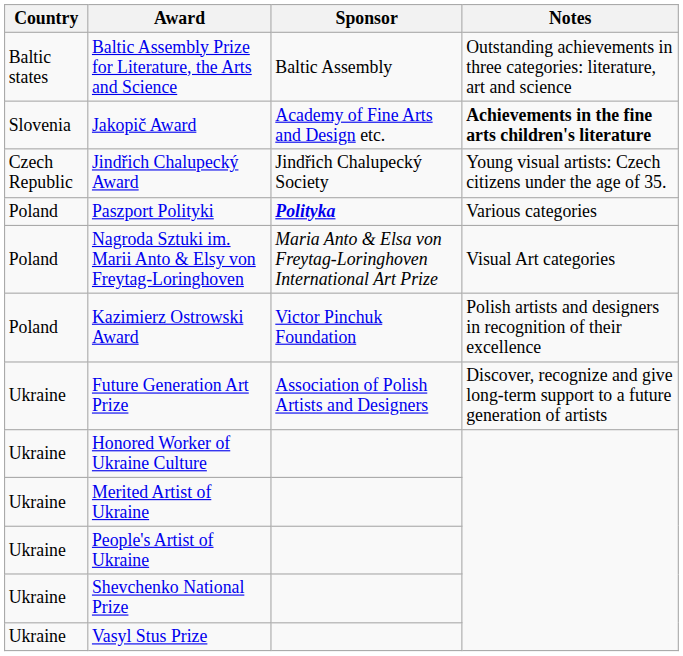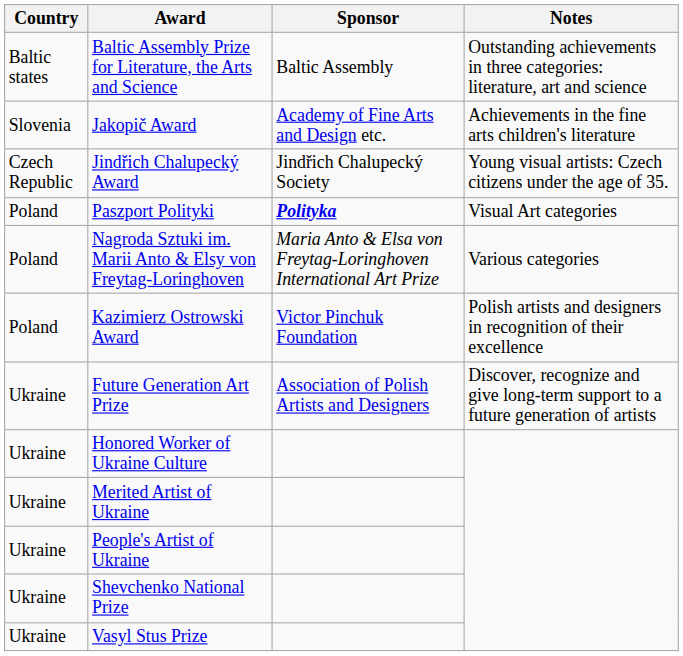 <table class="wikitable sortable">
 <tr>
 <th>Country</th>
 <th>Award</th>
 <th>Sponsor</th>
 <th>Notes</th>
 </tr>
 <tr>
 <td>Baltic states</td>
 <td><a href='#'>Baltic Assembly Prize for Literature, the Arts and Science</a></td>
 <td>Baltic Assembly</td>
 <td>Outstanding achievements in three categories: literature, art and science</td>
 </tr>
 <tr>
 <td>Slovenia</td>
 <td><a href='#'>Jakopič Award</a></td>
 <td><a href='#'>Academy of Fine Arts and Design</a> etc.</td>
-<td><strong>Achievements in the fine arts children's literature</strong></td>
+<td>Achievements in the fine arts children's literature</td>
 </tr>
 <tr>
 <td>Czech Republic</td>
 <td><a href='#'>Jindřich Chalupecký Award</a></td>
 <td>Jindřich Chalupecký Society</td>
 <td>Young visual artists: Czech citizens under the age of 35.</td>
 </tr>
 <tr>
 <td>Poland</td>
 <td><a href='#'>Paszport Polityki</a></td>
 <td><strong><em><a href='#'>Polityka</a></em></strong></td>
-<td>Various categories</td>
+<td>Visual Art categories</td>
 </tr>
 <tr>
 <td>Poland</td>
 <td><a href='#'>Nagroda Sztuki im. Marii Anto & Elsy von Freytag-Loringhoven</a></td>
 <td><em>Maria Anto & Elsa von Freytag-Loringhoven International Art Prize</em></td>
-<td>Visual Art categories</td>
+<td>Various categories</td>
 </tr>
 <tr>
 <td>Poland</td>
 <td><a href='#'>Kazimierz Ostrowski Award</a></td>
 <td><a href='#'>Victor Pinchuk Foundation</a></td>
 <td>Polish artists and designers in recognition of their excellence</td>
 </tr>
 <tr>
 <td>Ukraine</td>
 <td><a href='#'>Future Generation Art Prize</a></td>
 <td><a href='#'>Association of Polish Artists and Designers</a></td>
 <td>Discover, recognize and give long-term support to a future generation of artists</td>
 </tr>
 <tr>
 <td>Ukraine</td>
 <td><a href='#'>Honored Worker of Ukraine Culture</a></td>
 <td></td>
 </tr>
 <tr>
 <td>Ukraine</td>
 <td><a href='#'>Merited Artist of Ukraine</a></td>
 <td></td>
 </tr>
 <tr>
 <td>Ukraine</td>
 <td><a href='#'>People's Artist of Ukraine</a></td>
 <td></td>
 </tr>
 <tr>
 <td>Ukraine</td>
 <td><a href='#'>Shevchenko National Prize</a></td>
 <td></td>
 </tr>
 <tr>
 <td>Ukraine</td>
 <td><a href='#'>Vasyl Stus Prize</a></td>
 <td></td>
 </tr>
 </table>
